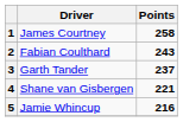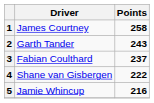 <table class="wikitable" style="font-size: 95%;">
 <tr>
 <th></th>
 <th>Driver</th>
 <th>Points</th>
 </tr>
 <tr>
 <th>1</th>
 <td> <a href='#'>James Courtney</a></td>
 <td align="right"><strong>258</strong></td>
 </tr>
 <tr>
 <th>2</th>
-<td> <a href='#'>Fabian Coulthard</a></td>
+<td> <a href='#'>Garth Tander</a></td>
 <td align="right"><strong>243</strong></td>
 </tr>
 <tr>
 <th>3</th>
-<td> <a href='#'>Garth Tander</a></td>
+<td> <a href='#'>Fabian Coulthard</a></td>
 <td align="right"><strong>237</strong></td>
 </tr>
 <tr>
 <th>4</th>
 <td> <a href='#'>Shane van Gisbergen</a></td>
-<td align="right"><strong>221</strong></td>
+<td align="right"><strong>222</strong></td>
 </tr>
 <tr>
 <th>5</th>
 <td> <a href='#'>Jamie Whincup</a></td>
 <td align="right"><strong>216</strong></td>
 </tr>
 <tr>
 </tr>
 </table>
